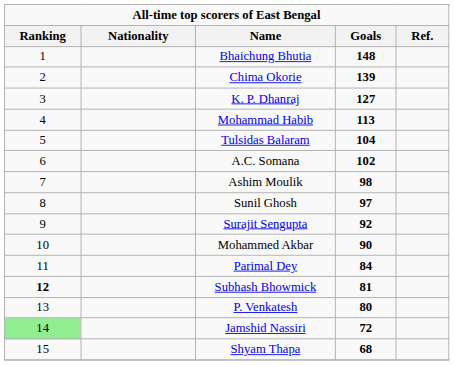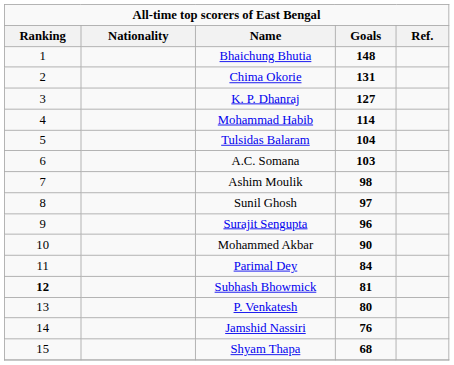 <table class="wikitable" style="font-size:90%; width:40%; text-align:center">
 <tr>
 <td Colspan="5"><strong>All-time top scorers of East Bengal</strong></td>
 </tr>
 <tr>
 <th width="5%">Ranking</th>
 <th width="10%">Nationality</th>
 <th width="15%">Name</th>
 <th width="5%">Goals</th>
 <th width="5%">Ref.</th>
 </tr>
 <tr>
 <td>1</td>
 <td align=left></td>
 <td><a href='#'>Bhaichung Bhutia</a></td>
 <td><strong>148</strong></td>
 <td></td>
 </tr>
 <tr>
 <td>2</td>
 <td align=left></td>
 <td><a href='#'>Chima Okorie</a></td>
-<td><strong>139</strong></td>
+<td><strong>131</strong></td>
 <td></td>
 </tr>
 <tr>
 <td>3</td>
 <td align=left></td>
 <td><a href='#'>K. P. Dhanraj</a></td>
 <td><strong>127</strong></td>
 <td></td>
 </tr>
 <tr>
 <td>4</td>
 <td align=left></td>
 <td><a href='#'>Mohammad Habib</a></td>
-<td><strong>113</strong></td>
+<td><strong>114</strong></td>
 <td></td>
 </tr>
 <tr>
 <td>5</td>
 <td align=left></td>
 <td><a href='#'>Tulsidas Balaram</a></td>
 <td><strong>104</strong></td>
 <td></td>
 </tr>
 <tr>
 <td>6</td>
 <td align=left></td>
 <td>A.C. Somana</td>
-<td><strong>102</strong></td>
+<td><strong>103</strong></td>
 <td></td>
 </tr>
 <tr>
 <td>7</td>
 <td align=left></td>
 <td>Ashim Moulik</td>
 <td><strong>98</strong></td>
 <td></td>
 </tr>
 <tr>
 <td>8</td>
 <td align=left></td>
 <td>Sunil Ghosh</td>
 <td><strong>97</strong></td>
 <td></td>
 </tr>
 <tr>
 <td>9</td>
 <td align=left></td>
 <td><a href='#'>Surajit Sengupta</a></td>
-<td><strong>92</strong></td>
+<td><strong>96</strong></td>
 <td></td>
 </tr>
 <tr>
 <td>10</td>
 <td align=left></td>
 <td>Mohammed Akbar</td>
 <td><strong>90</strong></td>
 <td></td>
 </tr>
 <tr>
 <td>11</td>
 <td align=left></td>
 <td><a href='#'>Parimal Dey</a></td>
 <td><strong>84</strong></td>
 <td></td>
 </tr>
 <tr>
 <td><strong>12</strong></td>
 <td align=left></td>
 <td><a href='#'>Subhash Bhowmick</a></td>
 <td><strong>81</strong></td>
 <td></td>
 </tr>
 <tr>
 <td>13</td>
 <td align=left></td>
 <td><a href='#'>P. Venkatesh</a></td>
 <td><strong>80</strong></td>
 <td></td>
 </tr>
 <tr>
-<td style="background: lightgreen;">14</td>
+<td>14</td>
 <td align=left></td>
 <td><a href='#'>Jamshid Nassiri</a></td>
-<td><strong>72</strong></td>
+<td><strong>76</strong></td>
 <td></td>
 </tr>
 <tr>
 <td>15</td>
 <td align=left></td>
 <td><a href='#'>Shyam Thapa</a></td>
 <td><strong>68</strong></td>
 <td></td>
 </tr>
 <tr>
 </tr>
 </table>
